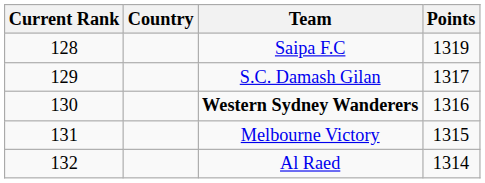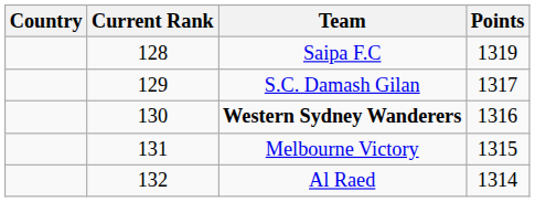 <table class="wikitable" style="text-align: center;">
 <tr>
+<th>Country</th>
 <th>Current Rank</th>
-<th>Country</th>
 <th>Team</th>
 <th>Points</th>
 </tr>
 <tr>
+<td></td>
 <td>128</td>
-<td></td>
 <td><a href='#'>Saipa F.C</a></td>
 <td> 1319</td>
 </tr>
 <tr>
+<td></td>
 <td>129</td>
-<td></td>
 <td><a href='#'>S.C. Damash Gilan</a></td>
 <td> 1317</td>
 </tr>
 <tr>
+<td></td>
 <td>130</td>
-<td></td>
 <td><strong>Western Sydney Wanderers</strong></td>
 <td> 1316</td>
 </tr>
 <tr>
+<td></td>
 <td>131</td>
-<td></td>
 <td><a href='#'>Melbourne Victory</a></td>
 <td> 1315</td>
 </tr>
 <tr>
+<td></td>
 <td>132</td>
-<td></td>
 <td><a href='#'>Al Raed</a></td>
 <td> 1314</td>
 </tr>
 </table>
